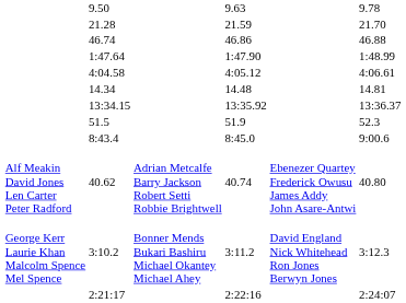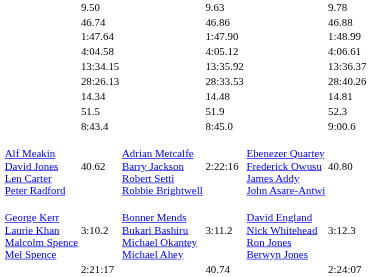 <table>
 <tr>
 <td></td>
 <td></td>
 <td>9.50</td>
 <td></td>
 <td>9.63</td>
 <td></td>
 <td>9.78</td>
-</tr>
-<tr>
-<td></td>
-<td></td>
-<td>21.28</td>
-<td></td>
-<td>21.59</td>
-<td></td>
-<td>21.70</td>
 </tr>
 <tr>
 <td></td>
 <td></td>
 <td>46.74</td>
 <td></td>
 <td>46.86</td>
 <td></td>
 <td>46.88</td>
 </tr>
 <tr>
 <td></td>
 <td></td>
 <td>1:47.64<br></td>
 <td></td>
 <td>1:47.90</td>
 <td></td>
 <td>1:48.99</td>
 </tr>
 <tr>
 <td></td>
 <td></td>
 <td>4:04.58</td>
 <td></td>
 <td>4:05.12</td>
 <td></td>
 <td>4:06.61</td>
 </tr>
+<tr>
+<td></td>
+<td></td>
+<td>13:34.15</td>
+<td></td>
+<td>13:35.92</td>
+<td></td>
+<td>13:36.37</td>
+</tr>
+<tr>
+<td></td>
+<td></td>
+<td>28:26.13<br></td>
+<td></td>
+<td>28:33.53</td>
+<td></td>
+<td>28:40.26</td>
+</tr>
 <tr style="border-top: 4px solid #aaaaaa;">
 <td></td>
 <td></td>
 <td>14.34</td>
 <td></td>
 <td>14.48</td>
 <td></td>
 <td>14.81</td>
-</tr>
-<tr>
-<td></td>
-<td></td>
-<td>13:34.15</td>
-<td></td>
-<td>13:35.92</td>
-<td></td>
-<td>13:36.37</td>
 </tr>
 <tr>
 <td></td>
 <td></td>
 <td>51.5</td>
 <td></td>
 <td>51.9</td>
 <td></td>
 <td>52.3</td>
 </tr>
 <tr>
 <td></td>
 <td></td>
 <td>8:43.4<br></td>
 <td></td>
 <td>8:45.0</td>
 <td></td>
 <td>9:00.6</td>
 </tr>
 <tr style="border-top: 4px solid #aaaaaa;">
 <td></td>
 <td valign=top><br><a href='#'>Alf Meakin</a><br><a href='#'>David Jones</a><br><a href='#'>Len Carter</a><br><a href='#'>Peter Radford</a></td>
 <td>40.62</td>
 <td valign=top><br><a href='#'>Adrian Metcalfe</a><br><a href='#'>Barry Jackson</a><br><a href='#'>Robert Setti</a><br><a href='#'>Robbie Brightwell</a></td>
-<td>40.74</td>
+<td>2:22:16</td>
 <td valign=top><br><a href='#'>Ebenezer Quartey</a><br><a href='#'>Frederick Owusu</a><br><a href='#'>James Addy</a><br><a href='#'>John Asare-Antwi</a></td>
 <td>40.80</td>
 </tr>
 <tr>
 <td></td>
 <td valign=top><br><a href='#'>George Kerr</a><br><a href='#'>Laurie Khan</a><br><a href='#'>Malcolm Spence</a><br><a href='#'>Mel Spence</a></td>
 <td>3:10.2</td>
 <td valign=top><br><a href='#'>Bonner Mends</a><br><a href='#'>Bukari Bashiru</a><br><a href='#'>Michael Okantey</a><br><a href='#'>Michael Ahey</a></td>
 <td>3:11.2</td>
 <td valign=top><br><a href='#'>David England</a><br><a href='#'>Nick Whitehead</a><br><a href='#'>Ron Jones</a><br><a href='#'>Berwyn Jones</a></td>
 <td>3:12.3</td>
 </tr>
 <tr style="border-top: 4px solid #aaaaaa;">
 <td></td>
 <td></td>
 <td>2:21:17</td>
 <td></td>
-<td>2:22:16</td>
+<td>40.74</td>
 <td></td>
 <td>2:24:07</td>
 </tr>
 <tr style="border-top: 4px solid #aaaaaa;">
 <td></td>
 <td></td>
 <td><br></td>
 <td></td>
 <td></td>
 <td></td>
 <td></td>
 </tr>
 <tr>
 <td></td>
 <td></td>
 <td></td>
 <td></td>
 <td></td>
 <td></td>
 <td></td>
 </tr>
 <tr>
 <td></td>
 <td></td>
 <td></td>
 <td></td>
 <td></td>
 <td></td>
 <td></td>
 </tr>
 <tr>
 <td></td>
 <td></td>
 <td></td>
 <td></td>
 <td></td>
 <td></td>
 <td></td>
 </tr>
 <tr>
 <td></td>
 <td></td>
 <td></td>
 <td></td>
 <td></td>
 <td></td>
 <td></td>
 </tr>
 <tr>
 <td></td>
 <td></td>
 <td></td>
 <td></td>
 <td></td>
 <td></td>
 <td></td>
 </tr>
 <tr>
 <td></td>
 <td></td>
 <td></td>
 <td></td>
 <td></td>
 <td></td>
 <td></td>
 </tr>
 <tr>
 <td></td>
 <td></td>
 <td><br></td>
 <td></td>
 <td></td>
 <td></td>
 <td></td>
 </tr>
 </table>
